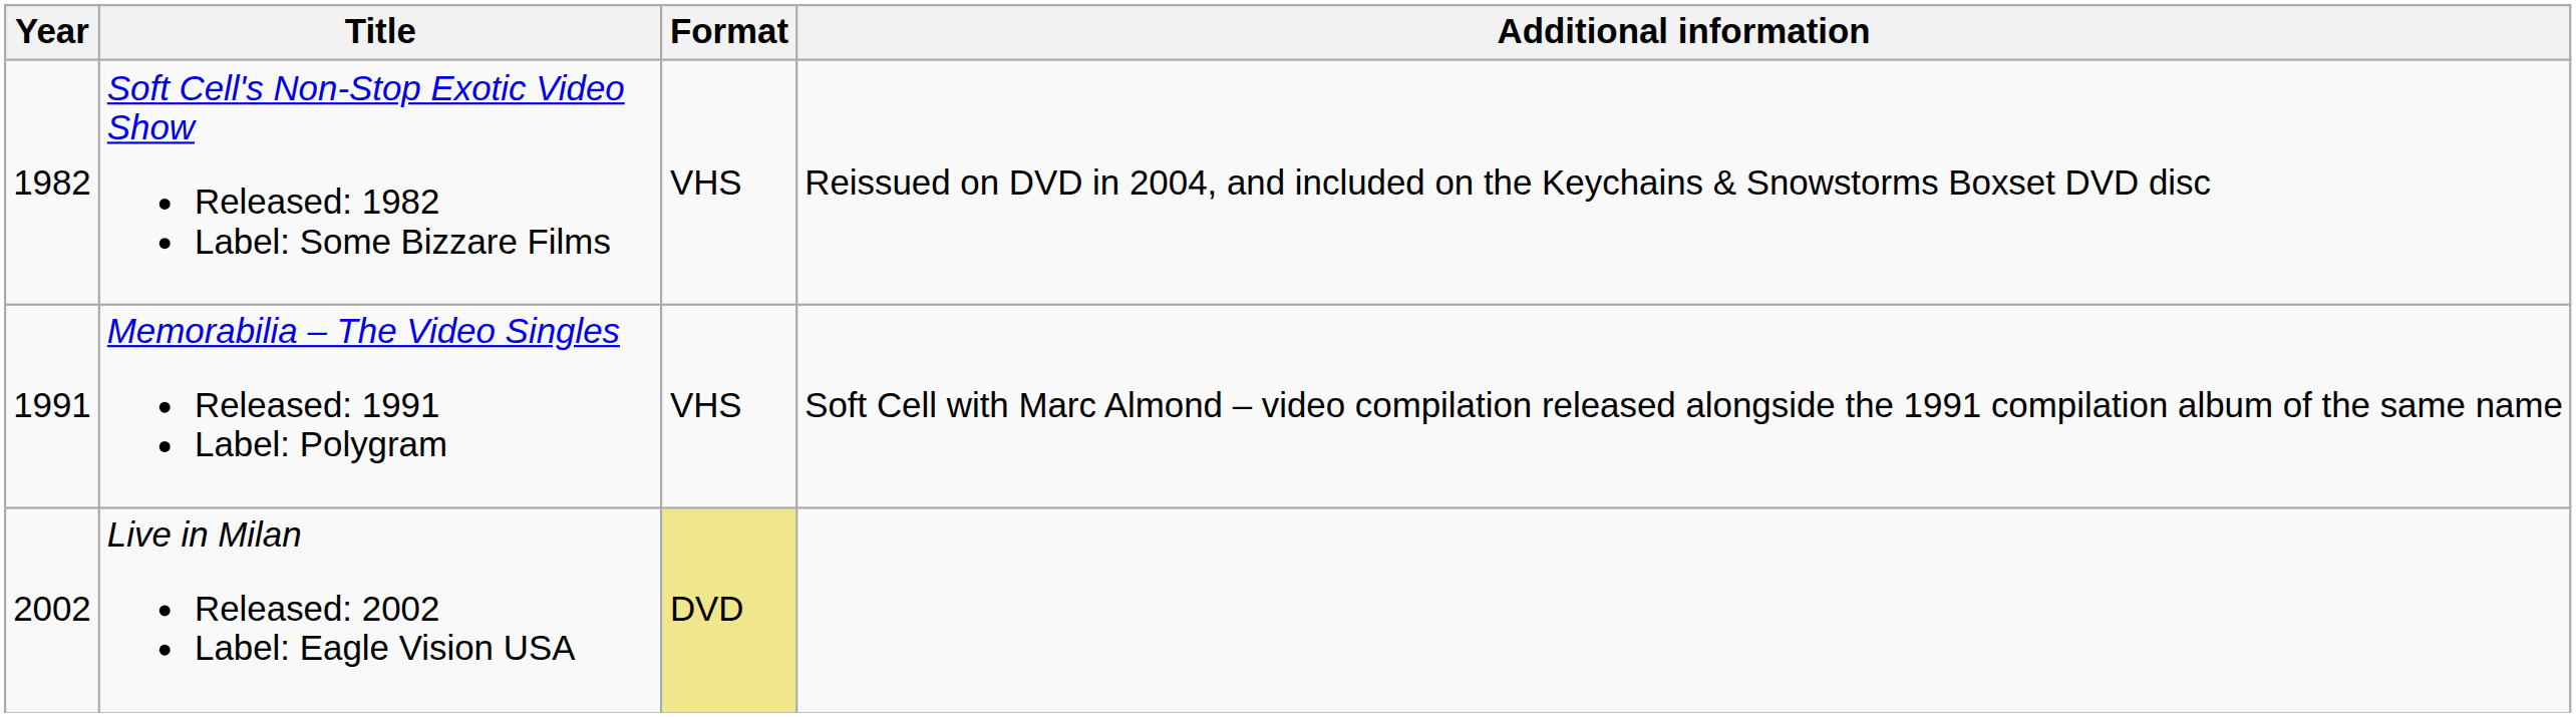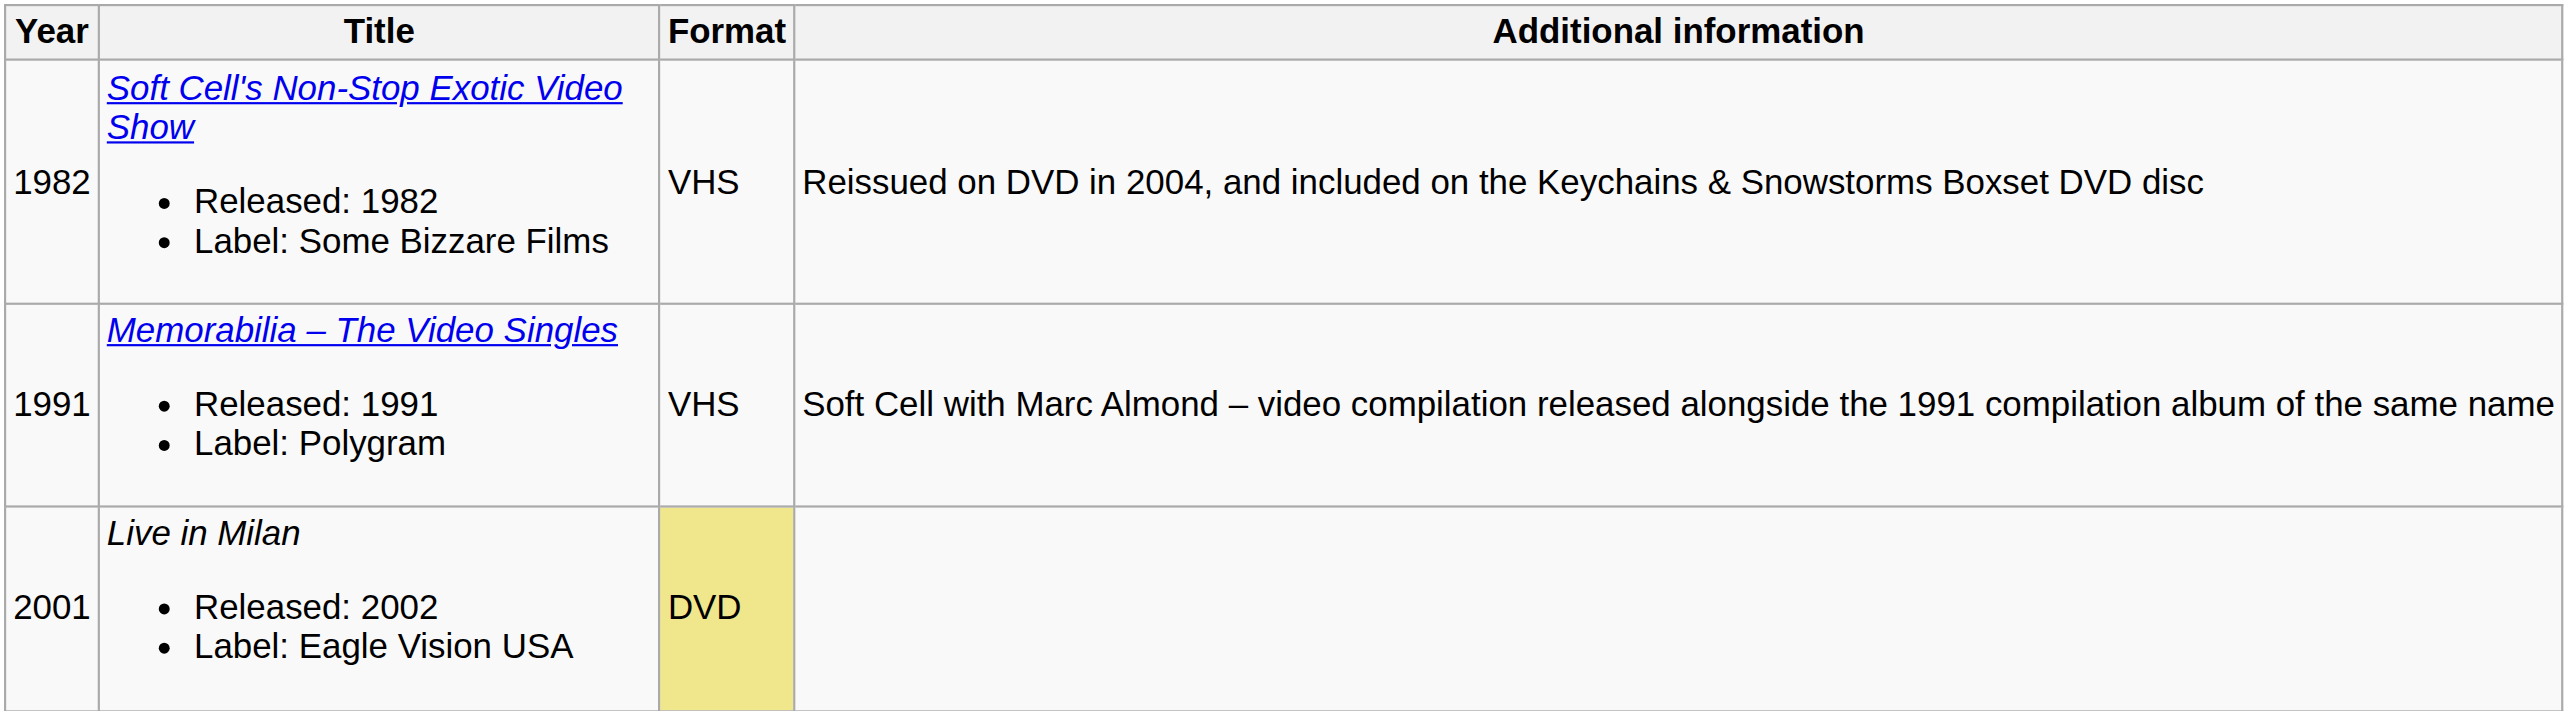 <table class="wikitable">
 <tr>
 <th>Year</th>
 <th style="width:250px;">Title</th>
 <th>Format</th>
 <th>Additional information</th>
 </tr>
 <tr>
 <td>1982</td>
 <td style="text-align:left;"><em><a href='#'>Soft Cell's Non-Stop Exotic Video Show</a></em><br><ul><li>Released: 1982</li><li>Label: Some Bizzare Films</li></ul></td>
 <td style="text-align:left;">VHS</td>
 <td style="text-align:left;">Reissued on DVD in 2004, and included on the Keychains & Snowstorms Boxset DVD disc</td>
 </tr>
 <tr>
 <td>1991</td>
 <td style="text-align:left;"><em><a href='#'>Memorabilia – The Video Singles</a></em><br><ul><li>Released: 1991</li><li>Label: Polygram</li></ul></td>
 <td style="text-align:left;">VHS</td>
 <td style="text-align:left;">Soft Cell with Marc Almond – video compilation released alongside the 1991 compilation album of the same name</td>
 </tr>
 <tr>
-<td>2002</td>
+<td>2001</td>
 <td style="text-align:left;"><em>Live in Milan</em><br><ul><li>Released: 2002</li><li>Label: Eagle Vision USA</li></ul></td>
 <td style="background: khaki; text-align:left;">DVD</td>
 <td style="text-align:left;"></td>
 </tr>
 </table>
